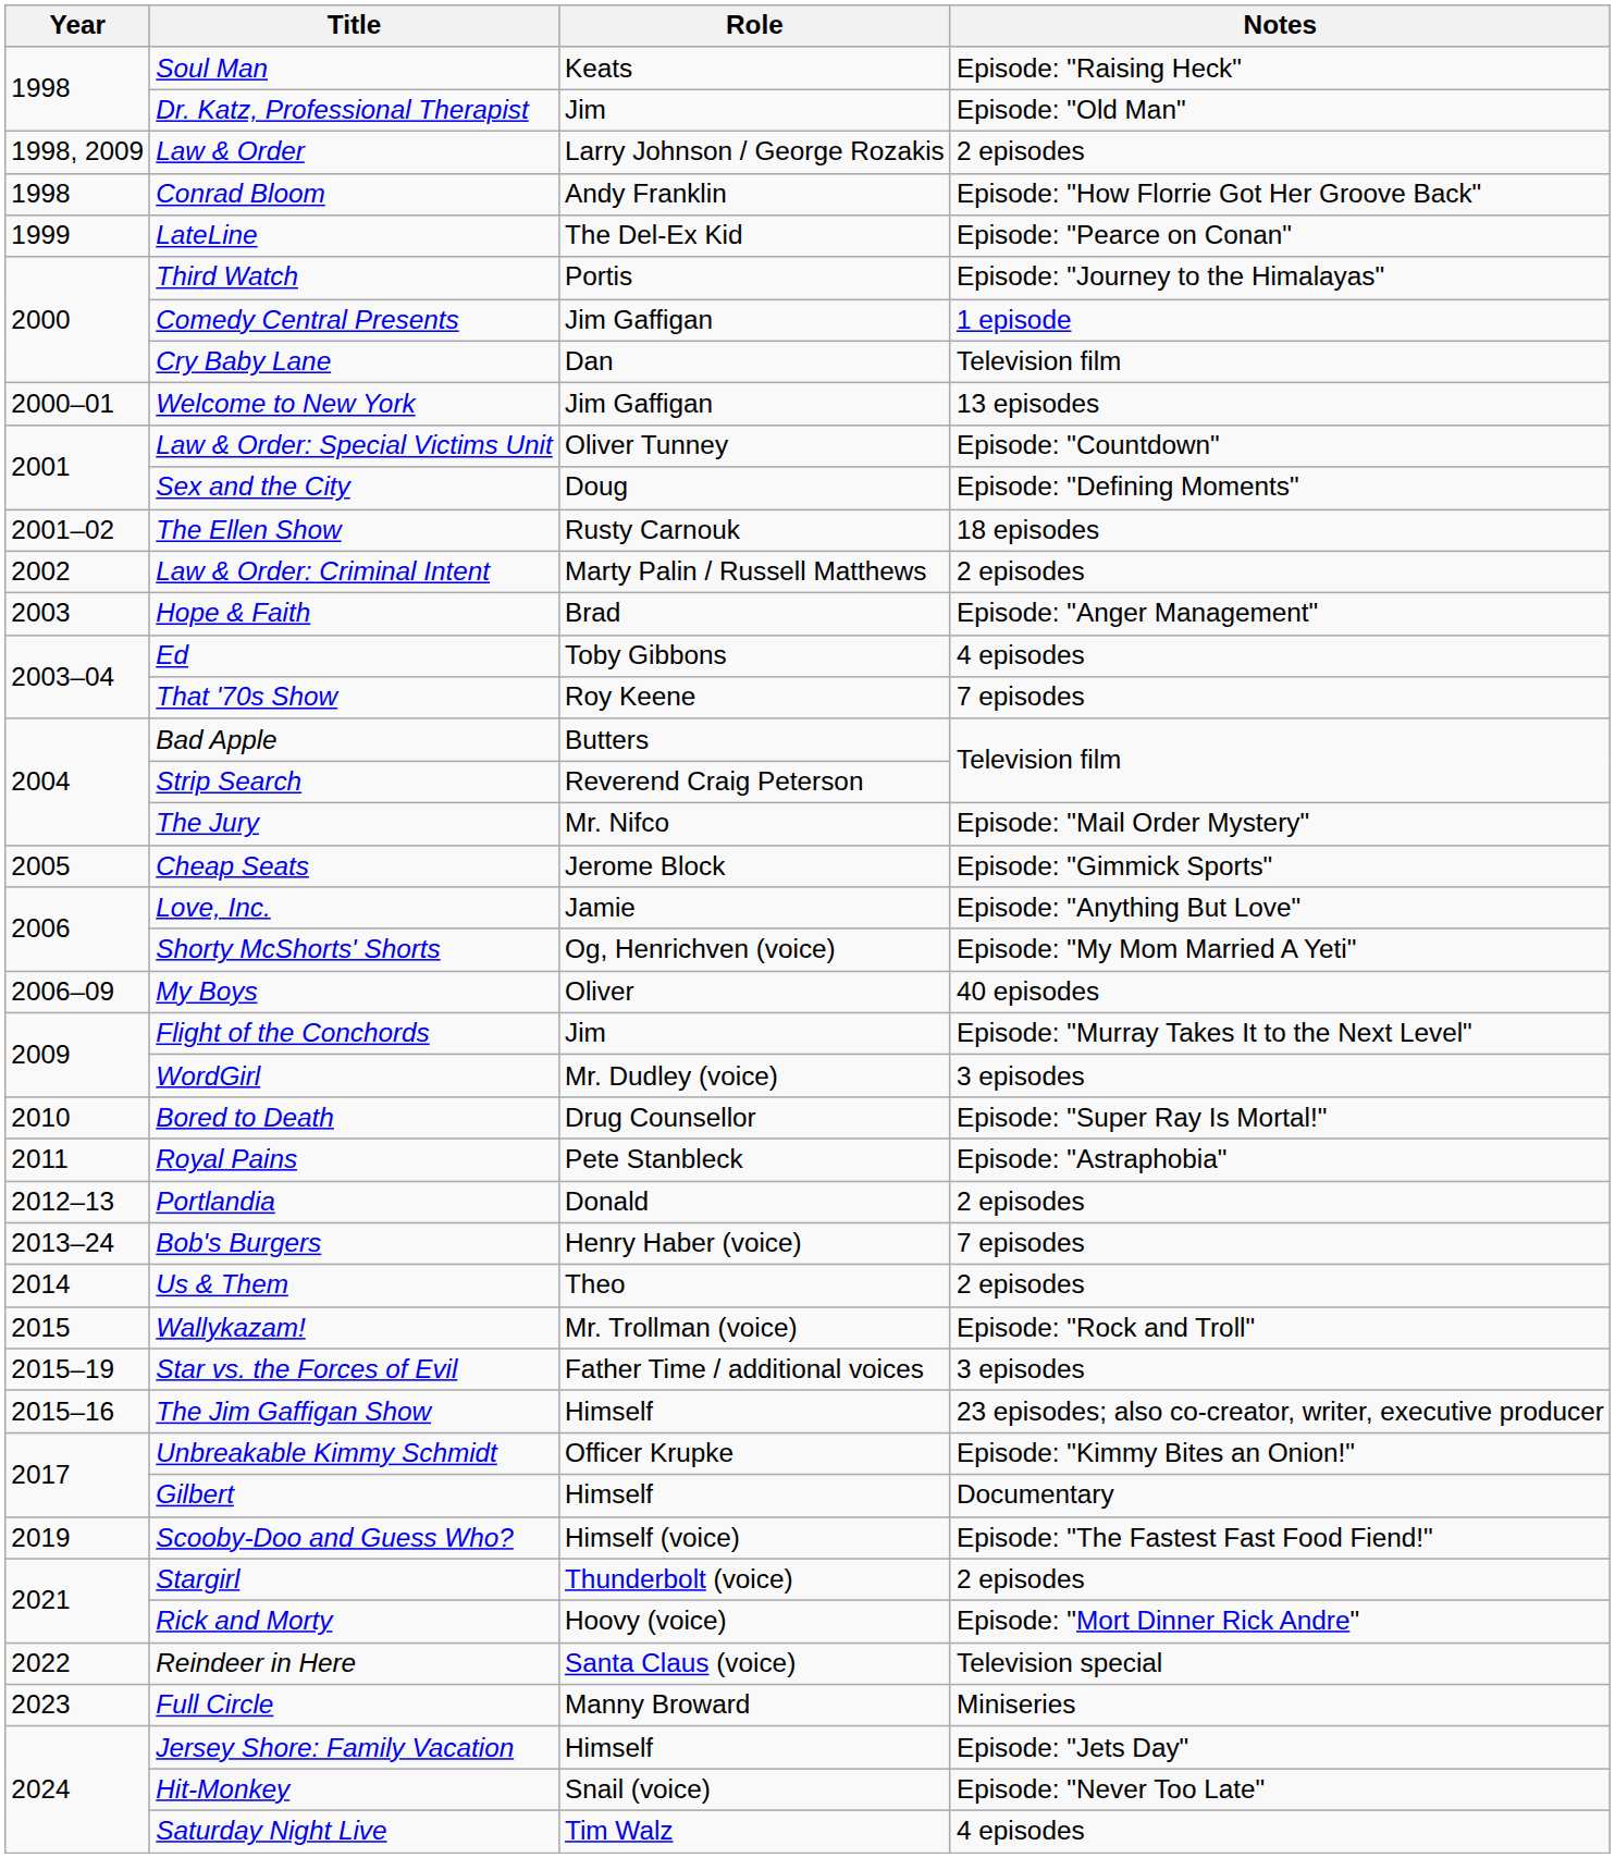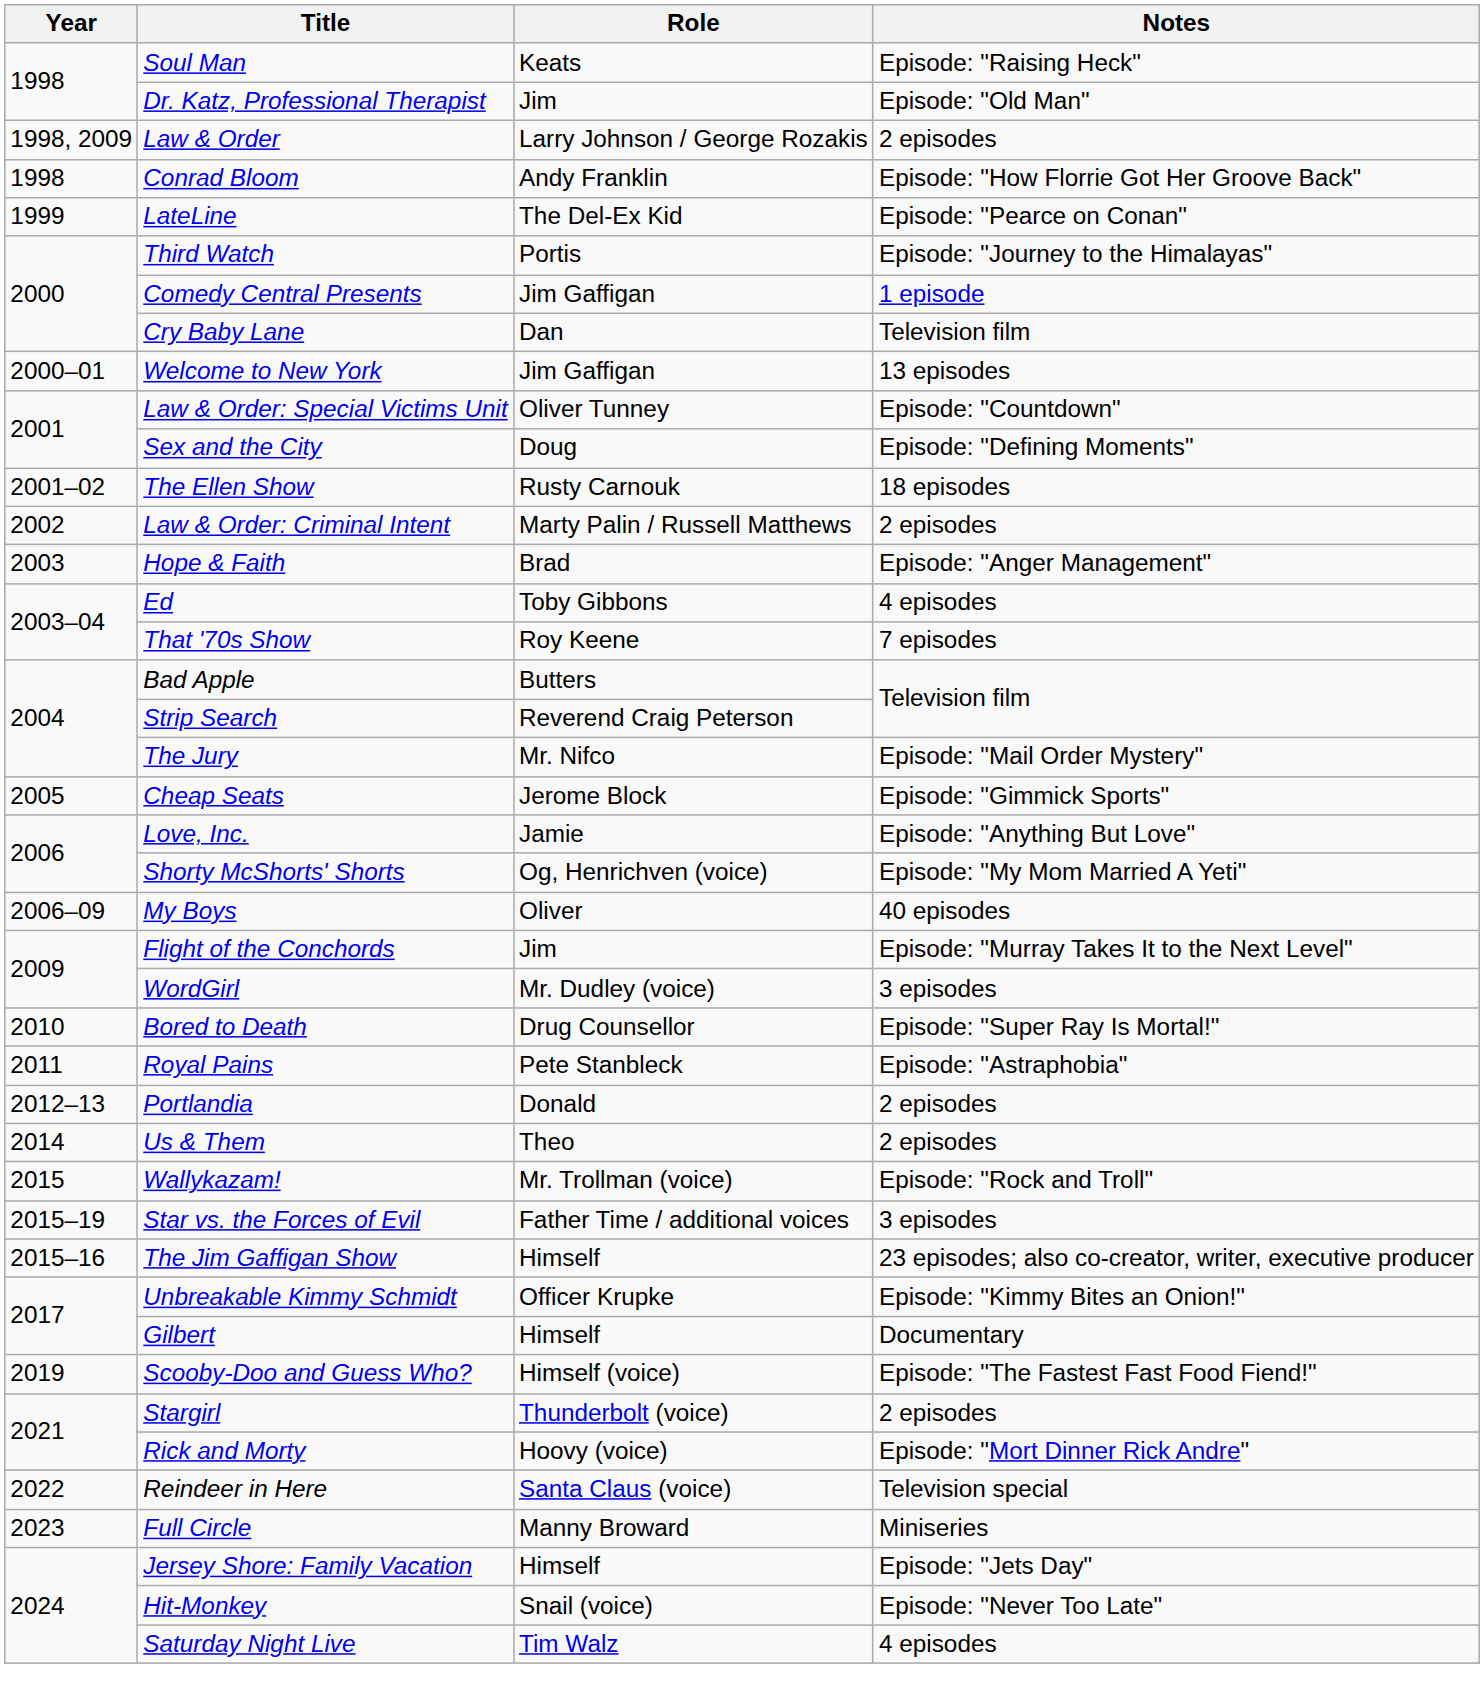 <table class="wikitable sortable">
 <tr>
 <th>Year</th>
 <th>Title</th>
 <th>Role</th>
 <th class="unsortable">Notes</th>
 </tr>
 <tr>
 <td rowspan=2>1998</td>
 <td><em><a href='#'>Soul Man</a></em></td>
 <td>Keats</td>
 <td>Episode: "Raising Heck"</td>
 </tr>
 <tr>
 <td><em><a href='#'>Dr. Katz, Professional Therapist</a></em></td>
 <td>Jim</td>
 <td>Episode: "Old Man"</td>
 </tr>
 <tr>
 <td>1998, 2009</td>
 <td><em><a href='#'>Law & Order</a></em></td>
 <td>Larry Johnson / George Rozakis</td>
 <td>2 episodes</td>
 </tr>
 <tr>
 <td>1998</td>
 <td><em><a href='#'>Conrad Bloom</a></em></td>
 <td>Andy Franklin</td>
 <td>Episode: "How Florrie Got Her Groove Back"</td>
 </tr>
 <tr>
 <td>1999</td>
 <td><em><a href='#'>LateLine</a></em></td>
 <td>The Del-Ex Kid</td>
 <td>Episode: "Pearce on Conan"</td>
 </tr>
 <tr>
 <td rowspan=3>2000</td>
 <td><em><a href='#'>Third Watch</a></em></td>
 <td>Portis</td>
 <td>Episode: "Journey to the Himalayas"</td>
 </tr>
 <tr>
 <td><em><a href='#'>Comedy Central Presents</a></em></td>
 <td>Jim Gaffigan</td>
 <td><a href='#'>1 episode</a></td>
 </tr>
 <tr>
 <td><em><a href='#'>Cry Baby Lane</a></em></td>
 <td>Dan</td>
 <td>Television film</td>
 </tr>
 <tr>
 <td>2000–01</td>
 <td><em><a href='#'>Welcome to New York</a></em></td>
 <td>Jim Gaffigan</td>
 <td>13 episodes</td>
 </tr>
 <tr>
 <td rowspan=2>2001</td>
 <td><em><a href='#'>Law & Order: Special Victims Unit</a></em></td>
 <td>Oliver Tunney</td>
 <td>Episode: "Countdown"</td>
 </tr>
 <tr>
 <td><em><a href='#'>Sex and the City</a></em></td>
 <td>Doug</td>
 <td>Episode: "Defining Moments"</td>
 </tr>
 <tr>
 <td>2001–02</td>
 <td><em><a href='#'>The Ellen Show</a></em></td>
 <td>Rusty Carnouk</td>
 <td>18 episodes</td>
 </tr>
 <tr>
 <td>2002</td>
 <td><em><a href='#'>Law & Order: Criminal Intent</a></em></td>
 <td>Marty Palin / Russell Matthews</td>
 <td>2 episodes</td>
 </tr>
 <tr>
 <td>2003</td>
 <td><em><a href='#'>Hope & Faith</a></em></td>
 <td>Brad</td>
 <td>Episode: "Anger Management"</td>
 </tr>
 <tr>
 <td rowspan=2>2003–04</td>
 <td><em><a href='#'>Ed</a></em></td>
 <td>Toby Gibbons</td>
 <td>4 episodes</td>
 </tr>
 <tr>
 <td><em><a href='#'>That '70s Show</a></em></td>
 <td>Roy Keene</td>
 <td>7 episodes</td>
 </tr>
 <tr>
 <td rowspan=3>2004</td>
 <td><em>Bad Apple</em></td>
 <td>Butters</td>
 <td rowspan="2">Television film</td>
 </tr>
 <tr>
 <td><em><a href='#'>Strip Search</a></em></td>
 <td>Reverend Craig Peterson</td>
 </tr>
 <tr>
 <td><em><a href='#'>The Jury</a></em></td>
 <td>Mr. Nifco</td>
 <td>Episode: "Mail Order Mystery"</td>
 </tr>
 <tr>
 <td>2005</td>
 <td><em><a href='#'>Cheap Seats</a></em></td>
 <td>Jerome Block</td>
 <td>Episode: "Gimmick Sports"</td>
 </tr>
 <tr>
 <td rowspan=2>2006</td>
 <td><em><a href='#'>Love, Inc.</a></em></td>
 <td>Jamie</td>
 <td>Episode: "Anything But Love"</td>
 </tr>
 <tr>
 <td><em><a href='#'>Shorty McShorts' Shorts</a></em></td>
 <td>Og, Henrichven (voice)</td>
 <td>Episode: "My Mom Married A Yeti"</td>
 </tr>
 <tr>
 <td>2006–09</td>
 <td><em><a href='#'>My Boys</a></em></td>
 <td>Oliver</td>
 <td>40 episodes</td>
 </tr>
 <tr>
 <td rowspan=2>2009</td>
 <td><em><a href='#'>Flight of the Conchords</a></em></td>
 <td>Jim</td>
 <td>Episode: "Murray Takes It to the Next Level"</td>
 </tr>
 <tr>
 <td><em><a href='#'>WordGirl</a></em></td>
 <td>Mr. Dudley (voice)</td>
 <td>3 episodes</td>
 </tr>
 <tr>
 <td>2010</td>
 <td><em><a href='#'>Bored to Death</a></em></td>
 <td>Drug Counsellor</td>
 <td>Episode: "Super Ray Is Mortal!"</td>
 </tr>
 <tr>
 <td>2011</td>
 <td><em><a href='#'>Royal Pains</a></em></td>
 <td>Pete Stanbleck</td>
 <td>Episode: "Astraphobia"</td>
 </tr>
 <tr>
 <td>2012–13</td>
 <td><em><a href='#'>Portlandia</a></em></td>
 <td>Donald</td>
 <td>2 episodes</td>
 </tr>
 <tr>
-<td>2013–24</td>
-<td><em><a href='#'>Bob's Burgers</a></em></td>
-<td>Henry Haber (voice)</td>
-<td>7 episodes</td>
-</tr>
-<tr>
 <td>2014</td>
 <td><em><a href='#'>Us & Them</a></em></td>
 <td>Theo</td>
 <td>2 episodes</td>
 </tr>
 <tr>
 <td>2015</td>
 <td><em><a href='#'>Wallykazam!</a></em></td>
 <td>Mr. Trollman (voice)</td>
 <td>Episode: "Rock and Troll"</td>
 </tr>
 <tr>
 <td>2015–19</td>
 <td><em><a href='#'>Star vs. the Forces of Evil</a></em></td>
 <td>Father Time / additional voices</td>
 <td>3 episodes</td>
 </tr>
 <tr>
 <td>2015–16</td>
 <td><em><a href='#'>The Jim Gaffigan Show</a></em></td>
 <td>Himself</td>
 <td>23 episodes; also co-creator, writer, executive producer</td>
 </tr>
 <tr>
 <td rowspan=2>2017</td>
 <td><em><a href='#'>Unbreakable Kimmy Schmidt</a></em></td>
 <td>Officer Krupke</td>
 <td>Episode: "Kimmy Bites an Onion!"</td>
 </tr>
 <tr>
 <td><em><a href='#'>Gilbert</a></em></td>
 <td>Himself</td>
 <td>Documentary</td>
 </tr>
 <tr>
 <td>2019</td>
 <td><em><a href='#'>Scooby-Doo and Guess Who?</a></em></td>
 <td>Himself (voice)</td>
 <td>Episode: "The Fastest Fast Food Fiend!"</td>
 </tr>
 <tr>
 <td rowspan=2>2021</td>
 <td><em><a href='#'>Stargirl</a></em></td>
 <td><a href='#'>Thunderbolt</a> (voice)</td>
 <td>2 episodes</td>
 </tr>
 <tr>
 <td><em><a href='#'>Rick and Morty</a></em></td>
 <td>Hoovy (voice)</td>
 <td>Episode: "<a href='#'>Mort Dinner Rick Andre</a>"</td>
 </tr>
 <tr>
 <td>2022</td>
 <td><em>Reindeer in Here</em></td>
 <td><a href='#'>Santa Claus</a> (voice)</td>
 <td>Television special</td>
 </tr>
 <tr>
 <td>2023</td>
 <td><em><a href='#'>Full Circle</a></em></td>
 <td>Manny Broward</td>
 <td>Miniseries</td>
 </tr>
 <tr>
 <td rowspan="3">2024</td>
 <td><em><a href='#'>Jersey Shore: Family Vacation</a></em></td>
 <td>Himself</td>
 <td>Episode: "Jets Day"</td>
 </tr>
 <tr>
 <td><em><a href='#'>Hit-Monkey</a></em></td>
 <td>Snail (voice)</td>
 <td>Episode: "Never Too Late"</td>
 </tr>
 <tr>
 <td><em><a href='#'>Saturday Night Live</a></em></td>
 <td><a href='#'>Tim Walz</a></td>
 <td>4 episodes</td>
 </tr>
 </table>
